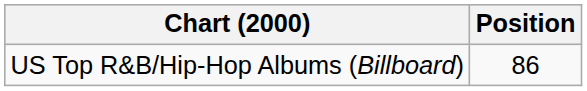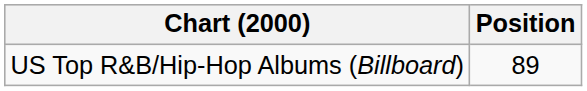 <table class="wikitable">
 <tr>
 <th>Chart (2000)</th>
 <th>Position</th>
 </tr>
 <tr>
 <td>US Top R&B/Hip-Hop Albums (<em>Billboard</em>)</td>
-<td align="center">86</td>
+<td align="center">89</td>
 </tr>
 </table>
